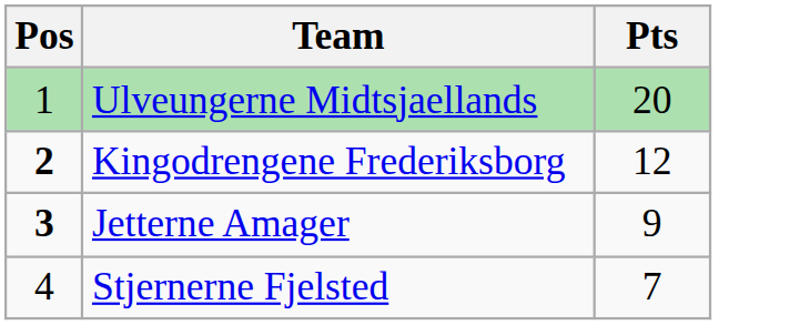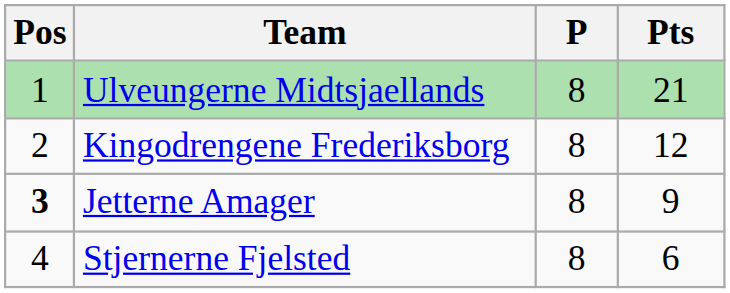 <table class="wikitable" style="font-size: 100%">
 <tr>
 <th width=20>Pos</th>
 <th width=200>Team</th>
+<th width=30>P</th>
 <th width=40>Pts</th>
 </tr>
 <tr align=center style="background:#ACE1AF;">
 <td>1</td>
 <td align="left"><a href='#'>Ulveungerne Midtsjaellands</a></td>
-<td>20</td>
+<td>8</td>
+<td>21</td>
 </tr>
 <tr align=center>
-<td><strong>2</strong></td>
+<td>2</td>
 <td align="left"><a href='#'>Kingodrengene Frederiksborg</a></td>
+<td>8</td>
 <td>12</td>
 </tr>
 <tr align=center>
 <td><strong>3</strong></td>
 <td align="left"><a href='#'>Jetterne Amager</a></td>
+<td>8</td>
 <td>9</td>
 </tr>
 <tr align=center>
 <td>4</td>
 <td align="left"><a href='#'>Stjernerne Fjelsted</a></td>
-<td>7</td>
+<td>8</td>
+<td>6</td>
 </tr>
 </table>
